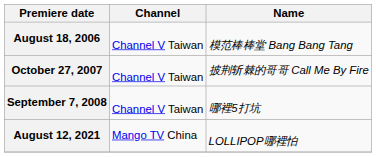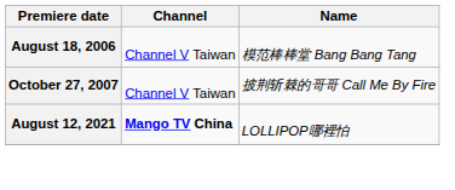 <table class="wikitable">
 <tr>
 <th>Premiere date</th>
 <th>Channel</th>
 <th>Name</th>
 </tr>
 <tr>
 <th>August 18, 2006</th>
 <td><br><a href='#'>Channel V</a> Taiwan</td>
 <td><br><em>模范棒棒堂 Bang Bang Tang</em></td>
 </tr>
 <tr>
 <th>October 27, 2007</th>
 <td><br><a href='#'>Channel V</a> Taiwan</td>
 <td><em>披荆斩棘的哥哥 Call Me By Fire</em></td>
 </tr>
 <tr>
-<th>September 7, 2008</th>
-<td><br><a href='#'>Channel V</a> Taiwan</td>
-<td><br><em>哪裡5打坑</em></td>
-</tr>
-<tr>
 <th>August 12, 2021</th>
-<td><a href='#'>Mango TV</a> China</td>
+<td><strong><a href='#'>Mango TV</a> China</strong></td>
 <td><br><em>LOLLIPOP哪裡怕</em></td>
 </tr>
 <tr>
 </tr>
 </table>
